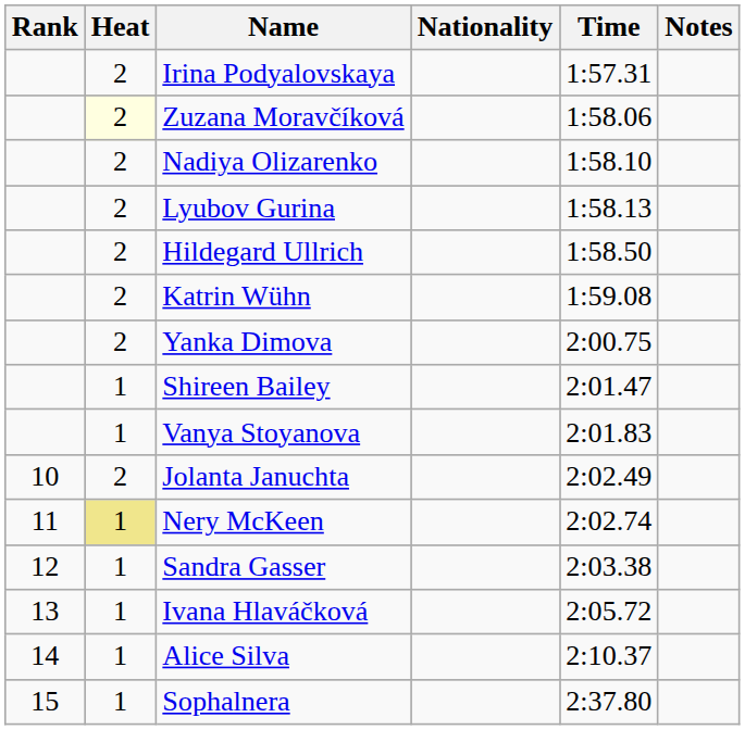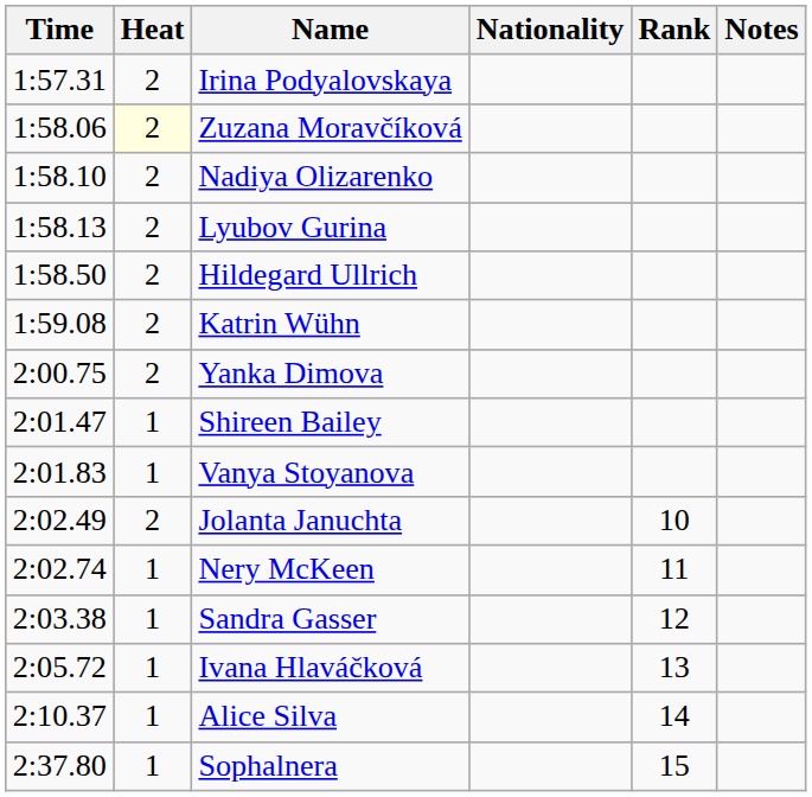 <table class="wikitable sortable" style="text-align:center">
 <tr>
-<th>Rank</th>
+<th>Time</th>
 <th>Heat</th>
 <th>Name</th>
 <th>Nationality</th>
-<th>Time</th>
+<th>Rank</th>
 <th>Notes</th>
 </tr>
 <tr>
-<td></td>
+<td>1:57.31</td>
 <td>2</td>
 <td align="left"><a href='#'>Irina Podyalovskaya</a></td>
 <td align=left></td>
-<td>1:57.31</td>
+<td></td>
 <td></td>
 </tr>
 <tr>
-<td></td>
+<td>1:58.06</td>
 <td style="background: lightyellow;">2</td>
 <td align="left"><a href='#'>Zuzana Moravčíková</a></td>
 <td align=left></td>
-<td>1:58.06</td>
+<td></td>
 <td></td>
 </tr>
 <tr>
-<td></td>
+<td>1:58.10</td>
 <td>2</td>
 <td align="left"><a href='#'>Nadiya Olizarenko</a></td>
 <td align=left></td>
-<td>1:58.10</td>
+<td></td>
 <td></td>
 </tr>
 <tr>
-<td></td>
+<td>1:58.13</td>
 <td>2</td>
 <td align="left"><a href='#'>Lyubov Gurina</a></td>
 <td align=left></td>
-<td>1:58.13</td>
+<td></td>
 <td></td>
 </tr>
 <tr>
-<td></td>
+<td>1:58.50</td>
 <td>2</td>
 <td align="left"><a href='#'>Hildegard Ullrich</a></td>
 <td align=left></td>
-<td>1:58.50</td>
+<td></td>
 <td></td>
 </tr>
 <tr>
-<td></td>
+<td>1:59.08</td>
 <td>2</td>
 <td align="left"><a href='#'>Katrin Wühn</a></td>
 <td align=left></td>
-<td>1:59.08</td>
+<td></td>
 <td></td>
 </tr>
 <tr>
-<td></td>
+<td>2:00.75</td>
 <td>2</td>
 <td align="left"><a href='#'>Yanka Dimova</a></td>
 <td align=left></td>
-<td>2:00.75</td>
+<td></td>
 <td></td>
 </tr>
 <tr>
-<td></td>
+<td>2:01.47</td>
 <td>1</td>
 <td align="left"><a href='#'>Shireen Bailey</a></td>
 <td align=left></td>
-<td>2:01.47</td>
+<td></td>
 <td></td>
 </tr>
 <tr>
-<td></td>
+<td>2:01.83</td>
 <td>1</td>
 <td align="left"><a href='#'>Vanya Stoyanova</a></td>
 <td align=left></td>
-<td>2:01.83</td>
+<td></td>
 <td></td>
 </tr>
 <tr>
-<td>10</td>
+<td>2:02.49</td>
 <td>2</td>
 <td align="left"><a href='#'>Jolanta Januchta</a></td>
 <td align=left></td>
-<td>2:02.49</td>
+<td>10</td>
 <td></td>
 </tr>
 <tr>
-<td>11</td>
-<td style="background: khaki;">1</td>
+<td>2:02.74</td>
+<td>1</td>
 <td align="left"><a href='#'>Nery McKeen</a></td>
 <td align=left></td>
-<td>2:02.74</td>
+<td>11</td>
 <td></td>
 </tr>
 <tr>
-<td>12</td>
+<td>2:03.38</td>
 <td>1</td>
 <td align="left"><a href='#'>Sandra Gasser</a></td>
 <td align=left></td>
-<td>2:03.38</td>
+<td>12</td>
 <td></td>
 </tr>
 <tr>
-<td>13</td>
+<td>2:05.72</td>
 <td>1</td>
 <td align="left"><a href='#'>Ivana Hlaváčková</a></td>
 <td align=left></td>
-<td>2:05.72</td>
+<td>13</td>
 <td></td>
 </tr>
 <tr>
-<td>14</td>
+<td>2:10.37</td>
 <td>1</td>
 <td align="left"><a href='#'>Alice Silva</a></td>
 <td align=left></td>
-<td>2:10.37</td>
+<td>14</td>
 <td></td>
 </tr>
 <tr>
-<td>15</td>
+<td>2:37.80</td>
 <td>1</td>
 <td align="left"><a href='#'>Sophalnera</a></td>
 <td align=left></td>
-<td>2:37.80</td>
+<td>15</td>
 <td></td>
 </tr>
 </table>
